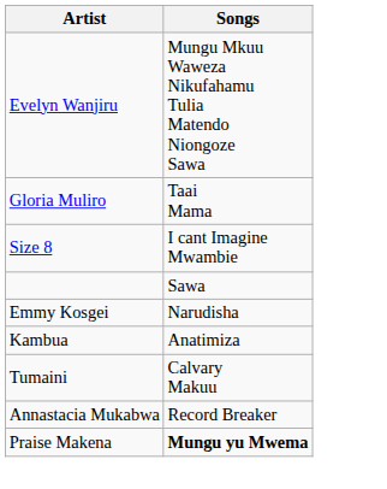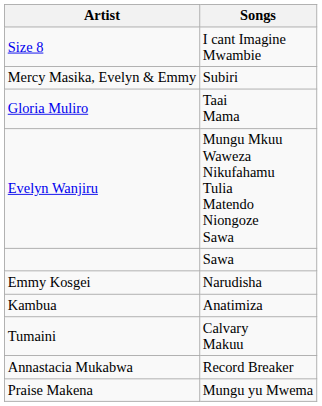 <table class="wikitable">
 <tr>
 <th>Artist</th>
 <th>Songs</th>
 </tr>
 <tr>
-<td><a href='#'>Evelyn Wanjiru</a></td>
-<td>Mungu Mkuu<br>Waweza<br>Nikufahamu<br>Tulia<br>Matendo<br>Niongoze<br>Sawa</td>
+<td><a href='#'>Size 8</a></td>
+<td>I cant Imagine<br>Mwambie</td>
+</tr>
+<tr>
+<td>Mercy Masika, Evelyn & Emmy</td>
+<td>Subiri</td>
 </tr>
 <tr>
 <td><a href='#'>Gloria Muliro</a></td>
 <td>Taai<br>Mama</td>
 </tr>
 <tr>
-<td><a href='#'>Size 8</a></td>
-<td>I cant Imagine<br>Mwambie</td>
+<td><a href='#'>Evelyn Wanjiru</a></td>
+<td>Mungu Mkuu<br>Waweza<br>Nikufahamu<br>Tulia<br>Matendo<br>Niongoze<br>Sawa</td>
 </tr>
 <tr>
 <td></td>
 <td>Sawa</td>
 </tr>
 <tr>
 <td>Emmy Kosgei</td>
 <td>Narudisha</td>
 </tr>
 <tr>
 <td>Kambua</td>
 <td>Anatimiza</td>
 </tr>
 <tr>
 <td>Tumaini</td>
 <td>Calvary<br>Makuu</td>
 </tr>
 <tr>
 <td>Annastacia Mukabwa</td>
 <td>Record Breaker</td>
 </tr>
 <tr>
 <td>Praise Makena</td>
-<td><strong>Mungu yu Mwema</strong></td>
+<td>Mungu yu Mwema</td>
 </tr>
 </table>
